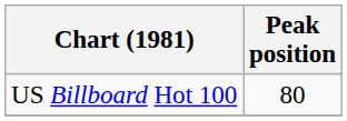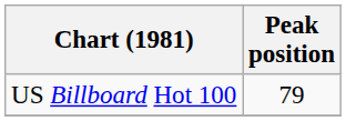 <table class="wikitable">
 <tr>
 <th>Chart (1981)</th>
 <th>Peak<br>position</th>
 </tr>
 <tr>
 <td>US <em><a href='#'>Billboard</a></em> <a href='#'>Hot 100</a></td>
-<td align="center">80</td>
+<td align="center">79</td>
 </tr>
 <tr>
 </tr>
 </table>
